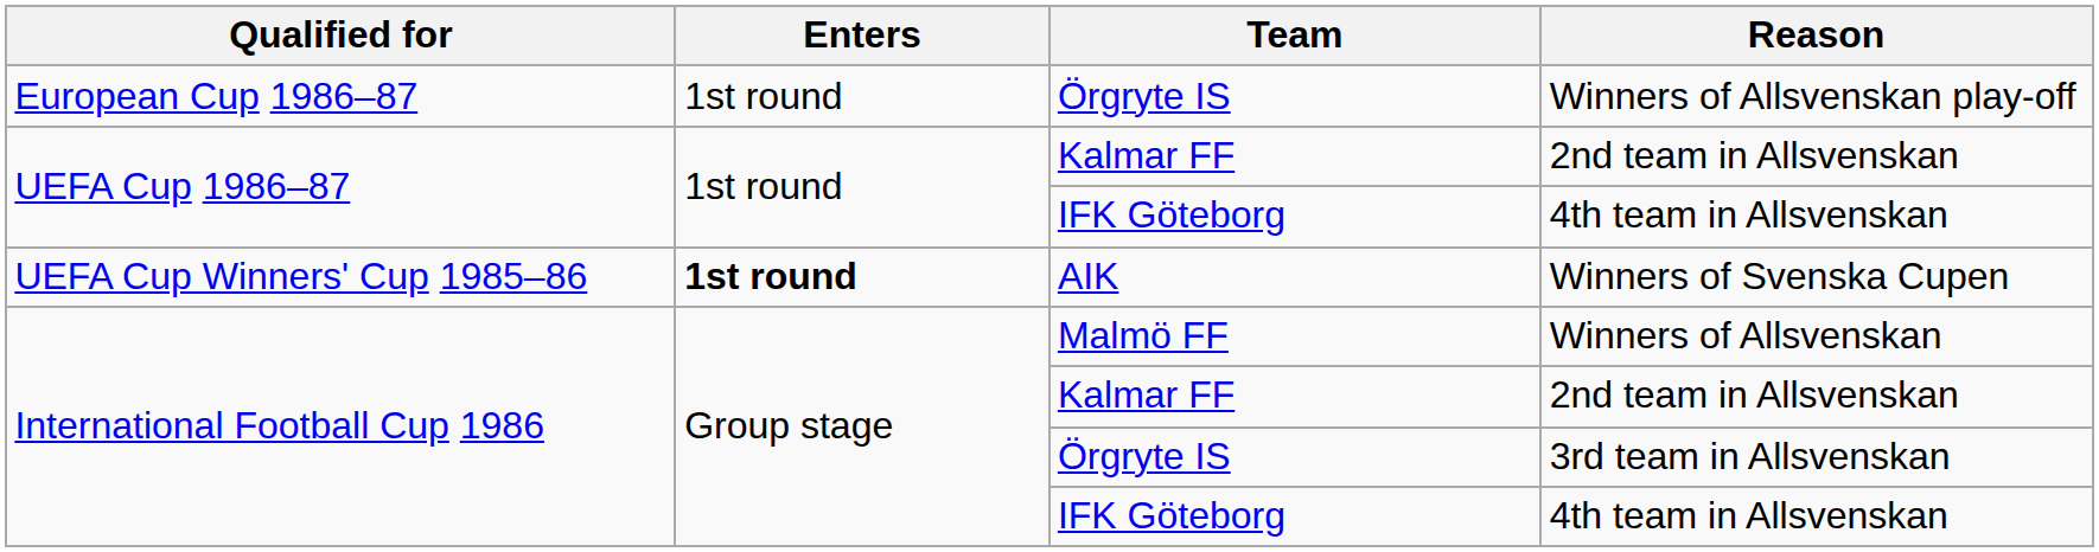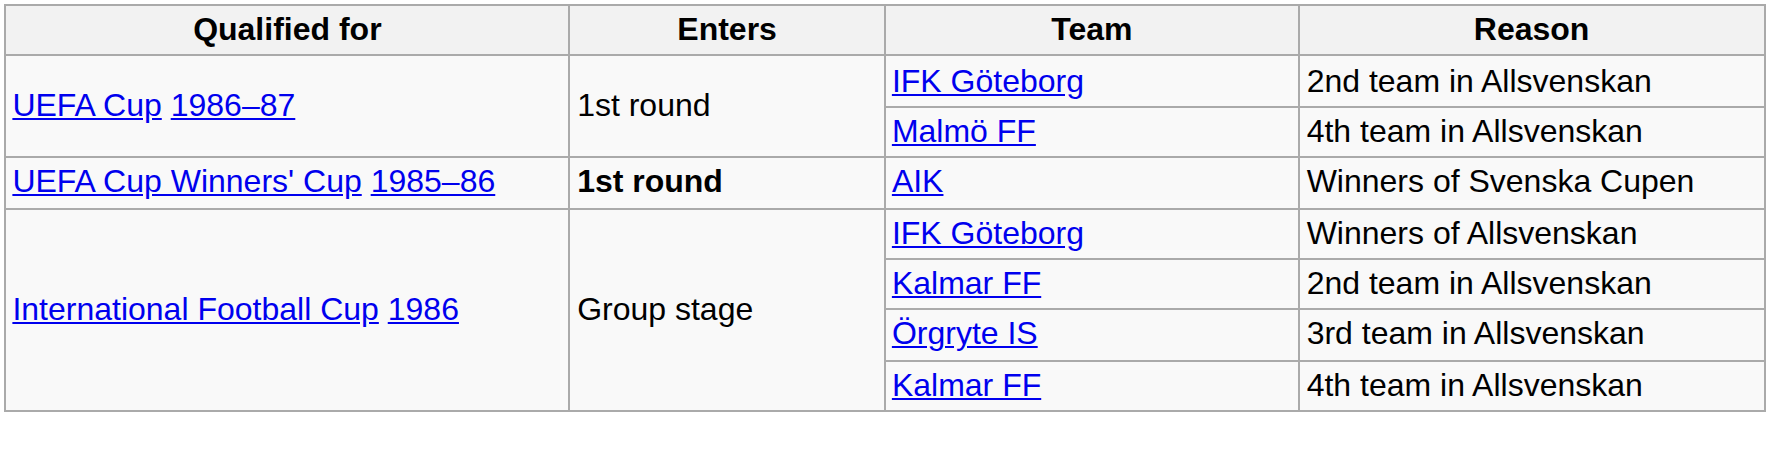 <table class="wikitable" style="text-align: left">
 <tr>
 <th style="width: 275px;">Qualified for</th>
 <th style="width: 150px;">Enters</th>
 <th style="width: 200px;">Team</th>
 <th style="width: 225px;">Reason</th>
 </tr>
 <tr>
-<td><a href='#'>European Cup</a> <a href='#'>1986–87</a></td>
-<td>1st round</td>
-<td><a href='#'>Örgryte IS</a></td>
-<td>Winners of Allsvenskan play-off</td>
-</tr>
-<tr>
 <td rowspan=2><a href='#'>UEFA Cup</a> <a href='#'>1986–87</a></td>
 <td rowspan=2>1st round</td>
-<td><a href='#'>Kalmar FF</a></td>
+<td><a href='#'>IFK Göteborg</a></td>
 <td>2nd team in Allsvenskan</td>
 </tr>
 <tr>
-<td><a href='#'>IFK Göteborg</a></td>
+<td><a href='#'>Malmö FF</a></td>
 <td>4th team in Allsvenskan</td>
 </tr>
 <tr>
 <td><a href='#'>UEFA Cup Winners' Cup</a> <a href='#'>1985–86</a></td>
 <td><strong>1st round</strong></td>
 <td><a href='#'>AIK</a></td>
 <td>Winners of Svenska Cupen</td>
 </tr>
 <tr>
 <td rowspan=4><a href='#'>International Football Cup</a> <a href='#'>1986</a></td>
 <td rowspan=4>Group stage</td>
-<td><a href='#'>Malmö FF</a></td>
+<td><a href='#'>IFK Göteborg</a></td>
 <td>Winners of Allsvenskan</td>
 </tr>
 <tr>
 <td><a href='#'>Kalmar FF</a></td>
 <td>2nd team in Allsvenskan</td>
 </tr>
 <tr>
 <td><a href='#'>Örgryte IS</a></td>
 <td>3rd team in Allsvenskan</td>
 </tr>
 <tr>
-<td><a href='#'>IFK Göteborg</a></td>
+<td><a href='#'>Kalmar FF</a></td>
 <td>4th team in Allsvenskan</td>
 </tr>
 </table>
